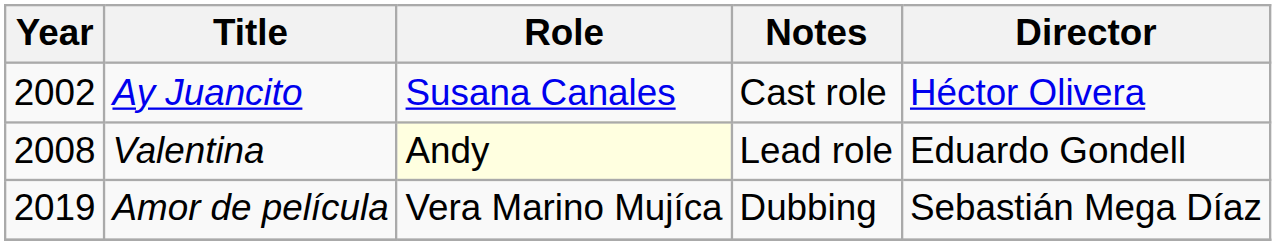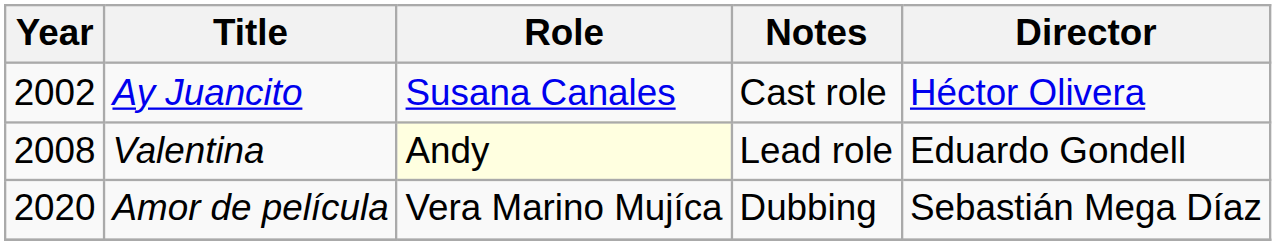 <table class="wikitable sortable">
 <tr>
 <th scope="col">Year</th>
 <th scope="col">Title</th>
 <th scope="col">Role</th>
 <th scope="col" class="unsortable">Notes</th>
 <th scope="col">Director</th>
 </tr>
 <tr>
 <td>2002</td>
 <td><em><a href='#'>Ay Juancito</a></em></td>
 <td><a href='#'>Susana Canales</a></td>
 <td>Cast role</td>
 <td><a href='#'>Héctor Olivera</a></td>
 </tr>
 <tr>
 <td>2008</td>
 <td><em>Valentina</em></td>
 <td style="background: lightyellow;">Andy</td>
 <td>Lead role</td>
 <td>Eduardo Gondell</td>
 </tr>
 <tr>
-<td>2019</td>
+<td>2020</td>
 <td><em>Amor de película</em></td>
 <td>Vera Marino Mujíca</td>
 <td>Dubbing</td>
 <td>Sebastián Mega Díaz</td>
 </tr>
 <tr>
 </tr>
 </table>
